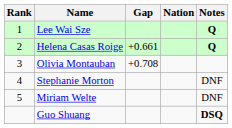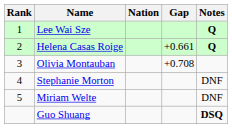 <table class="wikitable sortable" style="text-align:center">
 <tr>
 <th>Rank</th>
 <th>Name</th>
+<th>Nation</th>
 <th>Gap</th>
-<th>Nation</th>
 <th>Notes</th>
 </tr>
 <tr bgcolor=ccffcc>
 <td>1</td>
 <td align=left><a href='#'>Lee Wai Sze</a></td>
+<td align=left></td>
 <td></td>
-<td align=left></td>
 <td><strong>Q</strong></td>
 </tr>
 <tr bgcolor=ccffcc>
 <td>2</td>
 <td align=left><a href='#'>Helena Casas Roige</a></td>
+<td align=left></td>
 <td>+0.661</td>
-<td align=left></td>
 <td><strong>Q</strong></td>
 </tr>
 <tr>
 <td>3</td>
 <td align=left><a href='#'>Olivia Montauban</a></td>
+<td align=left></td>
 <td>+0.708</td>
-<td align=left></td>
 <td></td>
 </tr>
 <tr>
 <td>4</td>
 <td align=left><a href='#'>Stephanie Morton</a></td>
+<td align=left></td>
 <td></td>
-<td align=left></td>
 <td>DNF</td>
 </tr>
 <tr>
 <td>5</td>
 <td align=left><a href='#'>Miriam Welte</a></td>
+<td align=left></td>
 <td></td>
-<td align=left></td>
 <td>DNF</td>
 </tr>
 <tr>
 <td></td>
 <td align=left><a href='#'>Guo Shuang</a></td>
+<td align=left></td>
 <td></td>
-<td align=left></td>
 <td><strong>DSQ</strong></td>
 </tr>
 </table>
